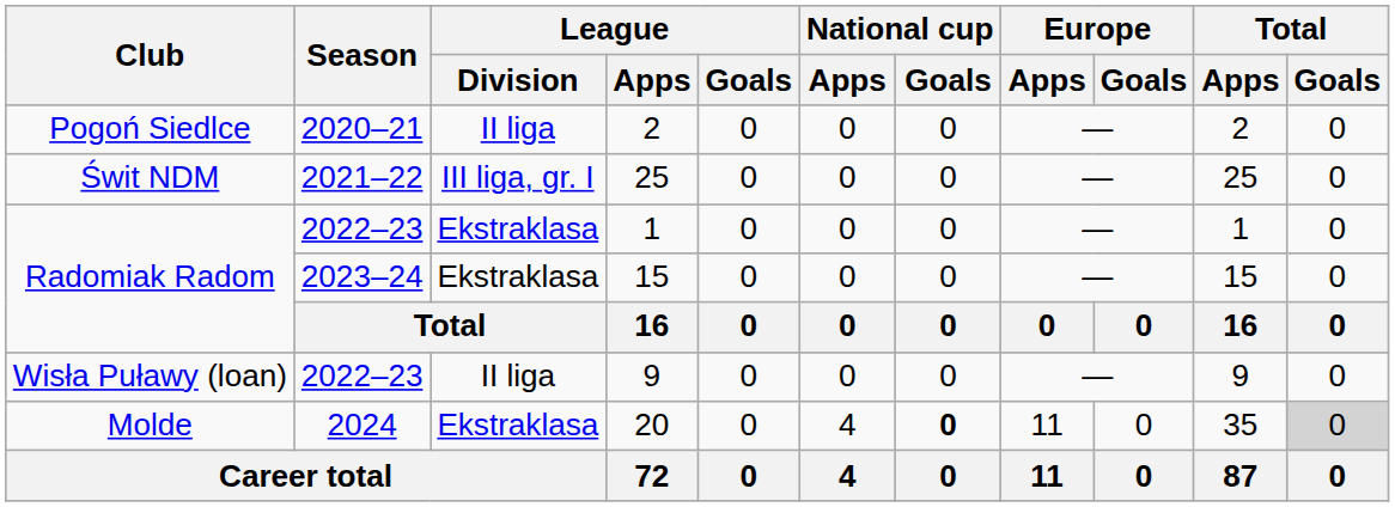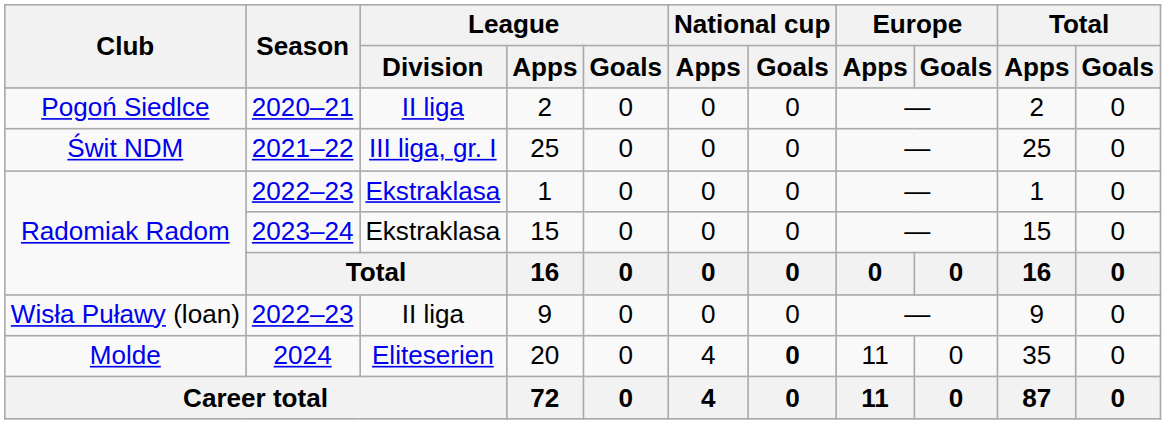 <table class="wikitable" style="text-align: center;">
 <tr>
 <th rowspan="2">Club</th>
 <th rowspan="2">Season</th>
 <th colspan="3">League</th>
 <th colspan="2">National cup</th>
 <th colspan="2">Europe</th>
 <th colspan="2">Total</th>
 </tr>
 <tr>
 <th>Division</th>
 <th>Apps</th>
 <th>Goals</th>
 <th>Apps</th>
 <th>Goals</th>
 <th>Apps</th>
 <th>Goals</th>
 <th>Apps</th>
 <th>Goals</th>
 </tr>
 <tr>
 <td><a href='#'>Pogoń Siedlce</a></td>
 <td><a href='#'>2020–21</a></td>
 <td><a href='#'>II liga</a></td>
 <td>2</td>
 <td>0</td>
 <td>0</td>
 <td>0</td>
 <td colspan="2">—</td>
 <td>2</td>
 <td>0</td>
 </tr>
 <tr>
 <td><a href='#'>Świt NDM</a></td>
 <td><a href='#'>2021–22</a></td>
 <td><a href='#'>III liga, gr. I</a></td>
 <td>25</td>
 <td>0</td>
 <td>0</td>
 <td>0</td>
 <td colspan="2">—</td>
 <td>25</td>
 <td>0</td>
 </tr>
 <tr>
 <td rowspan="3"><a href='#'>Radomiak Radom</a></td>
 <td><a href='#'>2022–23</a></td>
 <td><a href='#'>Ekstraklasa</a></td>
 <td>1</td>
 <td>0</td>
 <td>0</td>
 <td>0</td>
 <td colspan="2">—</td>
 <td>1</td>
 <td>0</td>
 </tr>
 <tr>
 <td><a href='#'>2023–24</a></td>
 <td>Ekstraklasa</td>
 <td>15</td>
 <td>0</td>
 <td>0</td>
 <td>0</td>
 <td colspan="2">—</td>
 <td>15</td>
 <td>0</td>
 </tr>
 <tr>
 <th colspan="2">Total</th>
 <th>16</th>
 <th>0</th>
 <th>0</th>
 <th>0</th>
 <th>0</th>
 <th>0</th>
 <th>16</th>
 <th>0</th>
 </tr>
 <tr>
 <td><a href='#'>Wisła Puławy</a> (loan)</td>
 <td><a href='#'>2022–23</a></td>
 <td>II liga</td>
 <td>9</td>
 <td>0</td>
 <td>0</td>
 <td>0</td>
 <td colspan="2">—</td>
 <td>9</td>
 <td>0</td>
 </tr>
 <tr>
 <td rowspan="1"><a href='#'>Molde</a></td>
 <td><a href='#'>2024</a></td>
-<td><a href='#'>Ekstraklasa</a></td>
+<td rowspan="1"><a href='#'>Eliteserien</a></td>
 <td>20</td>
 <td>0</td>
 <td>4</td>
 <td><strong>0</strong></td>
 <td>11</td>
 <td>0</td>
 <td>35</td>
-<td style="background: lightgrey;">0</td>
+<td>0</td>
 </tr>
 <tr>
 <th colspan="3">Career total</th>
 <th>72</th>
 <th>0</th>
 <th>4</th>
 <th>0</th>
 <th>11</th>
 <th>0</th>
 <th>87</th>
 <th>0</th>
 </tr>
 </table>
